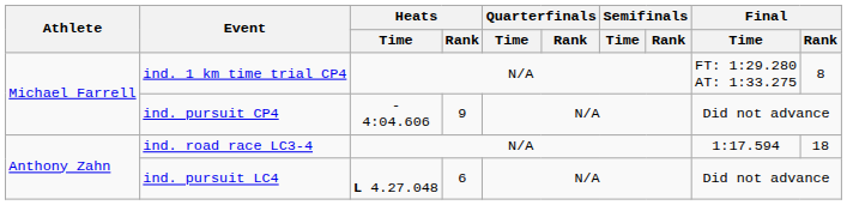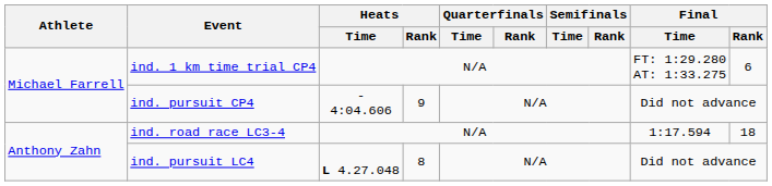 <table class=wikitable style="font-size:90%">
 <tr>
 <th rowspan="2">Athlete</th>
 <th rowspan="2">Event</th>
 <th colspan="2">Heats</th>
 <th colspan="2">Quarterfinals</th>
 <th colspan="2">Semifinals</th>
 <th colspan="2">Final</th>
 </tr>
 <tr>
 <th>Time</th>
 <th>Rank</th>
 <th>Time</th>
 <th>Rank</th>
 <th>Time</th>
 <th>Rank</th>
 <th>Time</th>
 <th>Rank</th>
 </tr>
 <tr>
 <td rowspan="2"><a href='#'>Michael Farrell</a></td>
 <td><a href='#'>ind. 1 km time trial CP4</a></td>
 <td align="center" colspan="6">N/A</td>
 <td align="center">FT: 1:29.280<br>AT: 1:33.275</td>
-<td align="center">8</td>
+<td align="center">6</td>
 </tr>
 <tr>
 <td><a href='#'>ind. pursuit CP4</a></td>
 <td align="center">-<br>4:04.606</td>
 <td align="center">9</td>
 <td align="center" colspan="4">N/A</td>
 <td align="center" colspan="2">Did not advance</td>
 </tr>
 <tr>
 <td rowspan="2"><a href='#'>Anthony Zahn</a></td>
 <td><a href='#'>ind. road race LC3-4</a></td>
 <td align="center" colspan="6">N/A</td>
 <td align="center">1:17.594</td>
 <td align="center">18</td>
 </tr>
 <tr>
 <td><a href='#'>ind. pursuit LC4</a></td>
 <td align="center"><br> <strong>L</strong> 4.27.048</td>
-<td align="center">6</td>
+<td align="center">8</td>
 <td align="center" colspan="4">N/A</td>
 <td align="center" colspan="2">Did not advance</td>
 </tr>
 </table>
